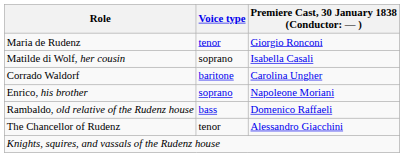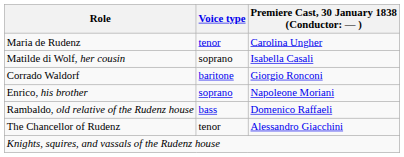 <table class="wikitable">
 <tr>
 <th>Role</th>
 <th><a href='#'>Voice type</a></th>
 <th>Premiere Cast, 30 January 1838<br>(Conductor: — )</th>
 </tr>
 <tr>
 <td>Maria de Rudenz</td>
 <td><a href='#'>tenor</a></td>
-<td><a href='#'>Giorgio Ronconi</a></td>
+<td><a href='#'>Carolina Ungher</a></td>
 </tr>
 <tr>
 <td>Matilde di Wolf, <em>her cousin</em></td>
 <td>soprano</td>
 <td><a href='#'>Isabella Casali</a></td>
 </tr>
 <tr>
 <td>Corrado Waldorf</td>
 <td><a href='#'>baritone</a></td>
-<td><a href='#'>Carolina Ungher</a></td>
+<td><a href='#'>Giorgio Ronconi</a></td>
 </tr>
 <tr>
 <td>Enrico, <em>his brother</em></td>
 <td><a href='#'>soprano</a></td>
 <td><a href='#'>Napoleone Moriani</a></td>
 </tr>
 <tr>
 <td>Rambaldo, <em>old relative of the Rudenz house</em></td>
 <td><a href='#'>bass</a></td>
 <td><a href='#'>Domenico Raffaeli</a></td>
 </tr>
 <tr>
 <td>The Chancellor of Rudenz</td>
 <td>tenor</td>
 <td><a href='#'>Alessandro Giacchini</a></td>
 </tr>
 <tr>
 <td colspan="3"><em>Knights, squires, and vassals of the Rudenz house</em></td>
 </tr>
 </table>
